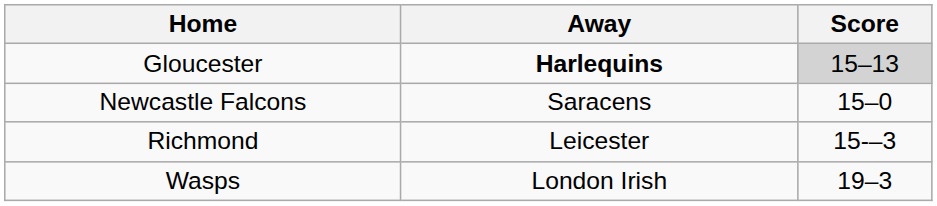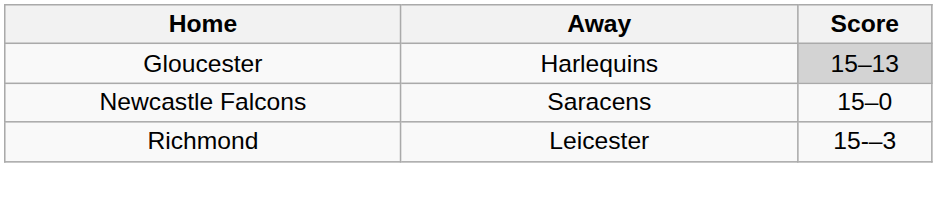 <table class="wikitable" style="text-align: center">
 <tr>
 <th width=250>Home</th>
 <th width=250>Away</th>
 <th width=80>Score</th>
 </tr>
 <tr>
 <td>Gloucester</td>
-<td><strong>Harlequins</strong></td>
+<td>Harlequins</td>
 <td style="background: lightgrey;">15–13</td>
 </tr>
 <tr>
 <td>Newcastle Falcons</td>
 <td>Saracens</td>
 <td>15–0</td>
 </tr>
 <tr>
 <td>Richmond</td>
 <td>Leicester</td>
 <td>15-–3</td>
 </tr>
-<tr>
-<td>Wasps</td>
-<td>London Irish</td>
-<td>19–3</td>
-</tr>
 </table>
